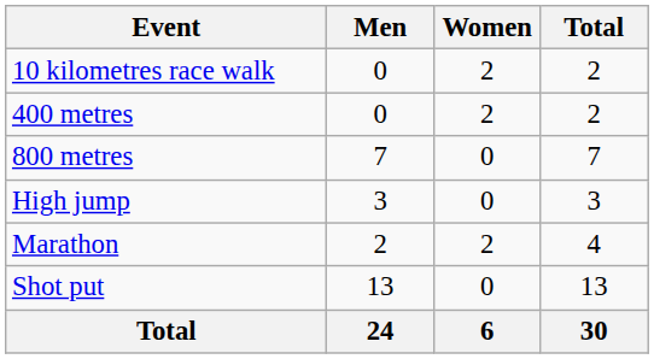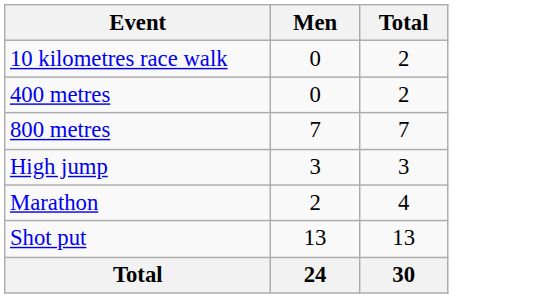 <table class="wikitable sortable" style="text-align:center;">
 <tr>
 <th width=180>Event</th>
 <th width=55>Men</th>
-<th width=55>Women</th>
 <th width=55>Total</th>
 </tr>
 <tr>
 <td align=left><a href='#'>10 kilometres race walk</a></td>
 <td>0</td>
 <td>2</td>
-<td>2</td>
 </tr>
 <tr>
 <td align=left><a href='#'>400 metres</a></td>
 <td>0</td>
 <td>2</td>
-<td>2</td>
 </tr>
 <tr>
 <td align=left><a href='#'>800 metres</a></td>
 <td>7</td>
-<td>0</td>
 <td>7</td>
 </tr>
 <tr>
 <td align=left><a href='#'>High jump</a></td>
 <td>3</td>
-<td>0</td>
 <td>3</td>
 </tr>
 <tr>
 <td align=left><a href='#'>Marathon</a></td>
-<td>2</td>
 <td>2</td>
 <td>4</td>
 </tr>
 <tr>
 <td align=left><a href='#'>Shot put</a></td>
 <td>13</td>
-<td>0</td>
 <td>13</td>
 </tr>
 <tr>
 <th>Total</th>
 <th>24</th>
-<th>6</th>
 <th>30</th>
 </tr>
 </table>
